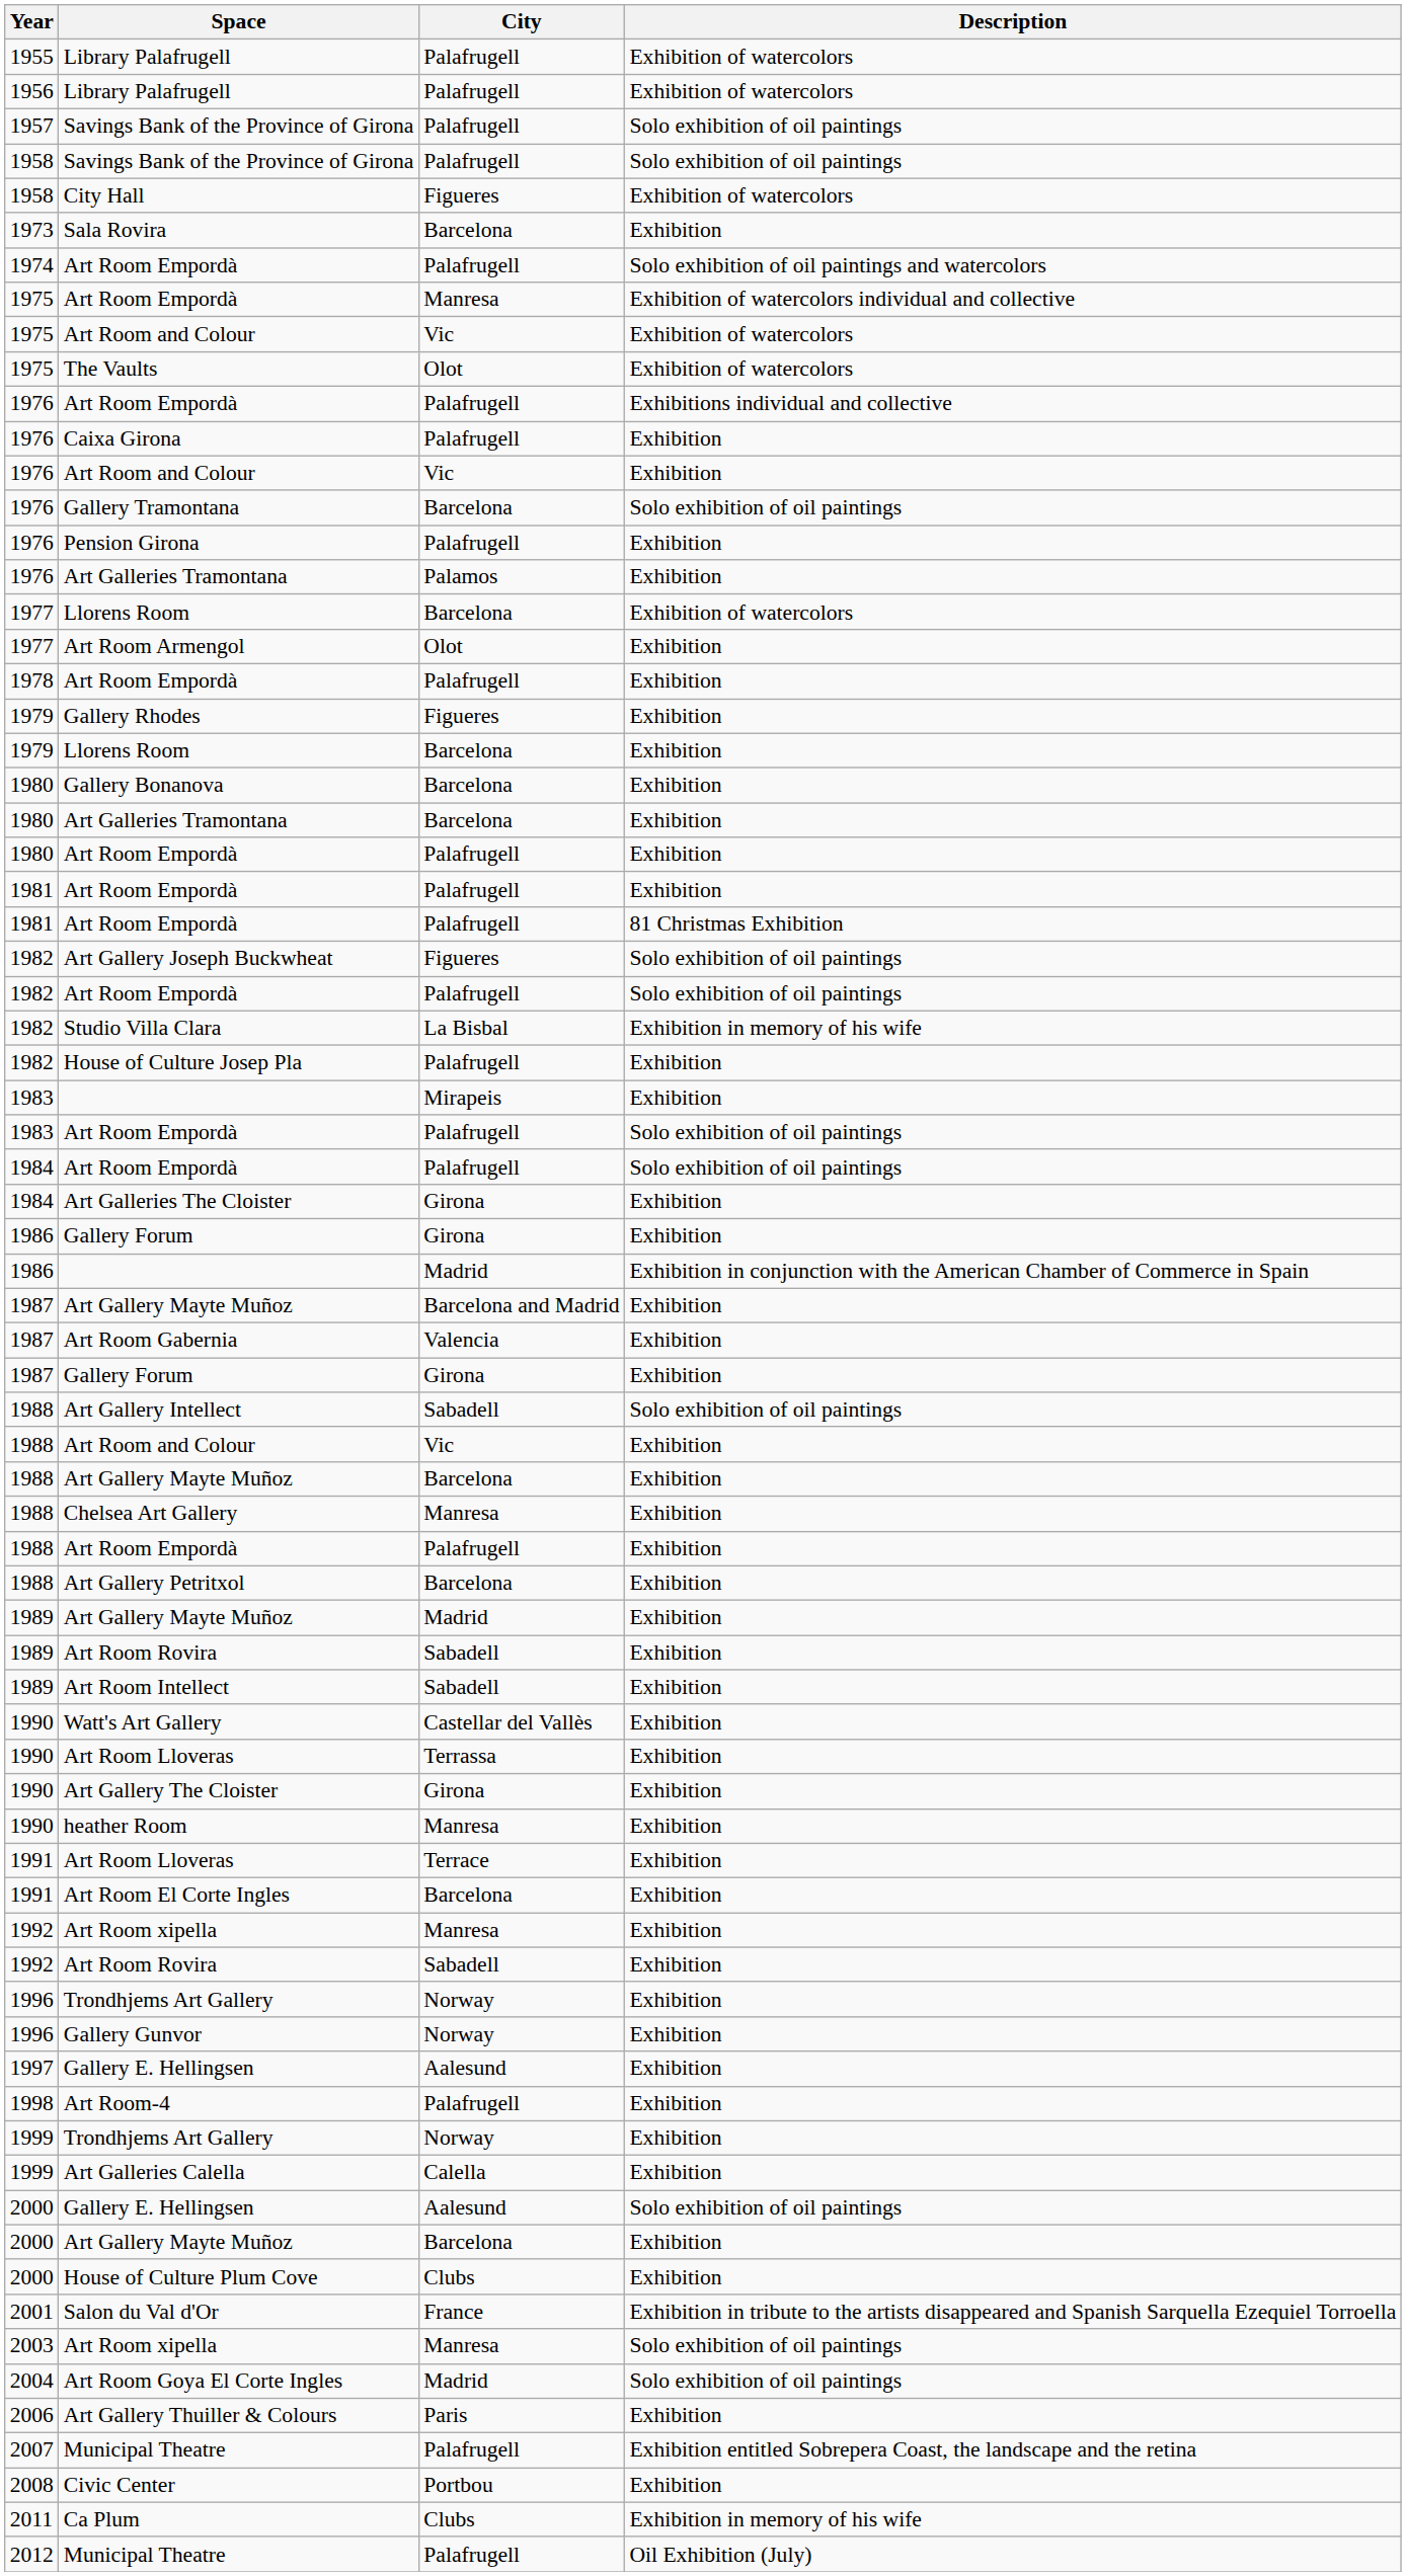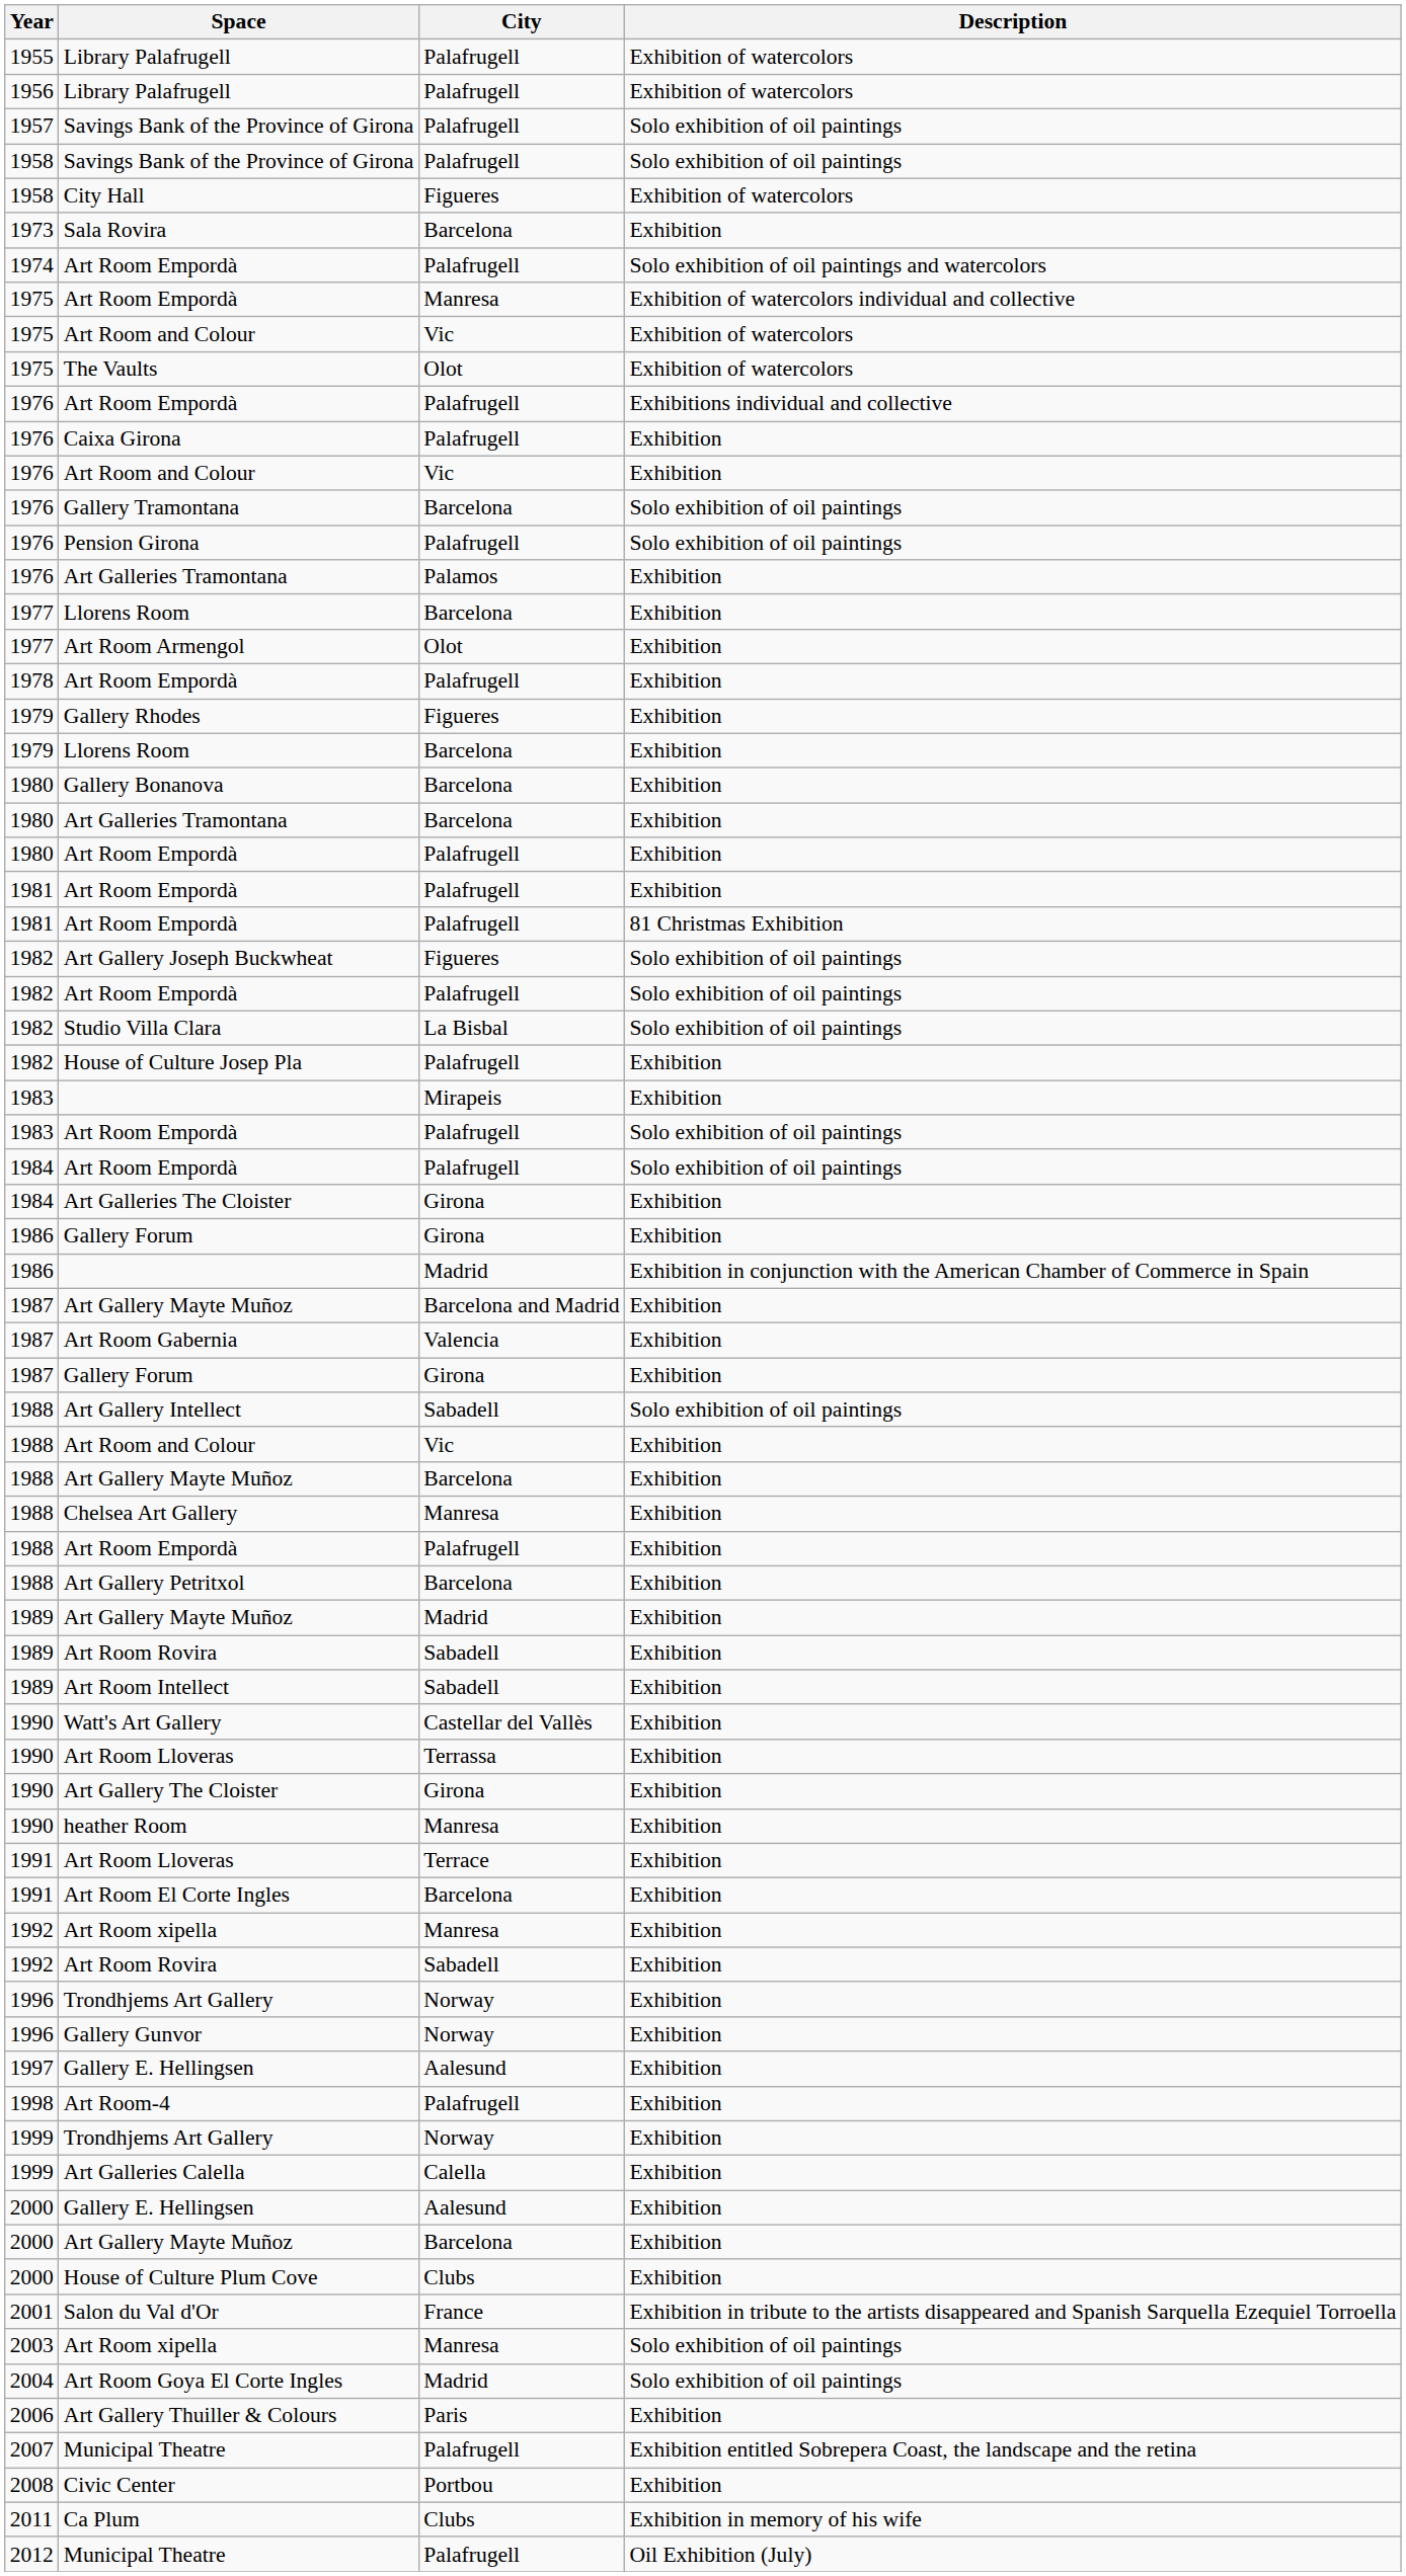 <table Class = "sortable wikitable" border = "1"  |>
 <tr>
 <th scope = col>Year</th>
 <th scope = col>Space</th>
 <th scope = col>City</th>
 <th scope = col>Description</th>
 </tr>
 <tr ---->
 <td>1955</td>
 <td>Library Palafrugell</td>
 <td>Palafrugell</td>
 <td>Exhibition of watercolors</td>
 </tr>
 <tr>
 <td>1956</td>
 <td>Library Palafrugell</td>
 <td>Palafrugell</td>
 <td>Exhibition of watercolors</td>
 </tr>
 <tr>
 <td>1957</td>
 <td>Savings Bank of the Province of Girona</td>
 <td>Palafrugell</td>
 <td>Solo exhibition of oil paintings</td>
 </tr>
 <tr>
 <td>1958</td>
 <td>Savings Bank of the Province of Girona</td>
 <td>Palafrugell</td>
 <td>Solo exhibition of oil paintings</td>
 </tr>
 <tr>
 <td>1958</td>
 <td>City Hall</td>
 <td>Figueres</td>
 <td>Exhibition of watercolors</td>
 </tr>
 <tr>
 <td>1973</td>
 <td>Sala Rovira</td>
 <td>Barcelona</td>
 <td>Exhibition</td>
 </tr>
 <tr>
 <td>1974</td>
 <td>Art Room Empordà</td>
 <td>Palafrugell</td>
 <td>Solo exhibition of oil paintings and watercolors</td>
 </tr>
 <tr>
 <td>1975</td>
 <td>Art Room Empordà</td>
 <td>Manresa</td>
 <td>Exhibition of watercolors individual and collective</td>
 </tr>
 <tr>
 <td>1975</td>
 <td>Art Room and Colour</td>
 <td>Vic</td>
 <td>Exhibition of watercolors</td>
 </tr>
 <tr>
 <td>1975</td>
 <td>The Vaults</td>
 <td>Olot</td>
 <td>Exhibition of watercolors</td>
 </tr>
 <tr>
 <td>1976</td>
 <td>Art Room Empordà</td>
 <td>Palafrugell</td>
 <td>Exhibitions individual and collective</td>
 </tr>
 <tr>
 <td>1976</td>
 <td>Caixa Girona</td>
 <td>Palafrugell</td>
 <td>Exhibition</td>
 </tr>
 <tr>
 <td>1976</td>
 <td>Art Room and Colour</td>
 <td>Vic</td>
 <td>Exhibition</td>
 </tr>
 <tr>
 <td>1976</td>
 <td>Gallery Tramontana</td>
 <td>Barcelona</td>
 <td>Solo exhibition of oil paintings</td>
 </tr>
 <tr>
 <td>1976</td>
 <td>Pension Girona</td>
 <td>Palafrugell</td>
-<td>Exhibition</td>
+<td>Solo exhibition of oil paintings</td>
 </tr>
 <tr>
 <td>1976</td>
 <td>Art Galleries Tramontana</td>
 <td>Palamos</td>
 <td>Exhibition</td>
 </tr>
 <tr>
 <td>1977</td>
 <td>Llorens Room</td>
 <td>Barcelona</td>
-<td>Exhibition of watercolors</td>
+<td>Exhibition</td>
 </tr>
 <tr>
 <td>1977</td>
 <td>Art Room Armengol</td>
 <td>Olot</td>
 <td>Exhibition</td>
 </tr>
 <tr>
 <td>1978</td>
 <td>Art Room Empordà</td>
 <td>Palafrugell</td>
 <td>Exhibition</td>
 </tr>
 <tr>
 <td>1979</td>
 <td>Gallery Rhodes</td>
 <td>Figueres</td>
 <td>Exhibition</td>
 </tr>
 <tr>
 <td>1979</td>
 <td>Llorens Room</td>
 <td>Barcelona</td>
 <td>Exhibition</td>
 </tr>
 <tr>
 <td>1980</td>
 <td>Gallery Bonanova</td>
 <td>Barcelona</td>
 <td>Exhibition</td>
 </tr>
 <tr>
 <td>1980</td>
 <td>Art Galleries Tramontana</td>
 <td>Barcelona</td>
 <td>Exhibition</td>
 </tr>
 <tr>
 <td>1980</td>
 <td>Art Room Empordà</td>
 <td>Palafrugell</td>
 <td>Exhibition</td>
 </tr>
 <tr>
 <td>1981</td>
 <td>Art Room Empordà</td>
 <td>Palafrugell</td>
 <td>Exhibition</td>
 </tr>
 <tr>
 <td>1981</td>
 <td>Art Room Empordà</td>
 <td>Palafrugell</td>
 <td>81 Christmas Exhibition</td>
 </tr>
 <tr>
 <td>1982</td>
 <td>Art Gallery Joseph Buckwheat</td>
 <td>Figueres</td>
 <td>Solo exhibition of oil paintings</td>
 </tr>
 <tr>
 <td>1982</td>
 <td>Art Room Empordà</td>
 <td>Palafrugell</td>
 <td>Solo exhibition of oil paintings</td>
 </tr>
 <tr>
 <td>1982</td>
 <td>Studio Villa Clara</td>
 <td>La Bisbal</td>
-<td>Exhibition in memory of his wife</td>
+<td>Solo exhibition of oil paintings</td>
 </tr>
 <tr>
 <td>1982</td>
 <td>House of Culture Josep Pla</td>
 <td>Palafrugell</td>
 <td>Exhibition</td>
 </tr>
 <tr>
 <td>1983</td>
 <td></td>
 <td>Mirapeis</td>
 <td>Exhibition</td>
 </tr>
 <tr>
 <td>1983</td>
 <td>Art Room Empordà</td>
 <td>Palafrugell</td>
 <td>Solo exhibition of oil paintings</td>
 </tr>
 <tr>
 <td>1984</td>
 <td>Art Room Empordà</td>
 <td>Palafrugell</td>
 <td>Solo exhibition of oil paintings</td>
 </tr>
 <tr>
 <td>1984</td>
 <td>Art Galleries The Cloister</td>
 <td>Girona</td>
 <td>Exhibition</td>
 </tr>
 <tr>
 <td>1986</td>
 <td>Gallery Forum</td>
 <td>Girona</td>
 <td>Exhibition</td>
 </tr>
 <tr>
 <td>1986</td>
 <td></td>
 <td>Madrid</td>
 <td>Exhibition in conjunction with the American Chamber of Commerce in Spain</td>
 </tr>
 <tr>
 <td>1987</td>
 <td>Art Gallery Mayte Muñoz</td>
 <td>Barcelona and Madrid</td>
 <td>Exhibition</td>
 </tr>
 <tr>
 <td>1987</td>
 <td>Art Room Gabernia</td>
 <td>Valencia</td>
 <td>Exhibition</td>
 </tr>
 <tr>
 <td>1987</td>
 <td>Gallery Forum</td>
 <td>Girona</td>
 <td>Exhibition</td>
 </tr>
 <tr>
 <td>1988</td>
 <td>Art Gallery Intellect</td>
 <td>Sabadell</td>
 <td>Solo exhibition of oil paintings</td>
 </tr>
 <tr>
 <td>1988</td>
 <td>Art Room and Colour</td>
 <td>Vic</td>
 <td>Exhibition</td>
 </tr>
 <tr>
 <td>1988</td>
 <td>Art Gallery Mayte Muñoz</td>
 <td>Barcelona</td>
 <td>Exhibition</td>
 </tr>
 <tr>
 <td>1988</td>
 <td>Chelsea Art Gallery</td>
 <td>Manresa</td>
 <td>Exhibition</td>
 </tr>
 <tr>
 <td>1988</td>
 <td>Art Room Empordà</td>
 <td>Palafrugell</td>
 <td>Exhibition</td>
 </tr>
 <tr>
 <td>1988</td>
 <td>Art Gallery Petritxol</td>
 <td>Barcelona</td>
 <td>Exhibition</td>
 </tr>
 <tr>
 <td>1989</td>
 <td>Art Gallery Mayte Muñoz</td>
 <td>Madrid</td>
 <td>Exhibition</td>
 </tr>
 <tr>
 <td>1989</td>
 <td>Art Room Rovira</td>
 <td>Sabadell</td>
 <td>Exhibition</td>
 </tr>
 <tr>
 <td>1989</td>
 <td>Art Room Intellect</td>
 <td>Sabadell</td>
 <td>Exhibition</td>
 </tr>
 <tr>
 <td>1990</td>
 <td>Watt's Art Gallery</td>
 <td>Castellar del Vallès</td>
 <td>Exhibition</td>
 </tr>
 <tr>
 <td>1990</td>
 <td>Art Room Lloveras</td>
 <td>Terrassa</td>
 <td>Exhibition</td>
 </tr>
 <tr>
 <td>1990</td>
 <td>Art Gallery The Cloister</td>
 <td>Girona</td>
 <td>Exhibition</td>
 </tr>
 <tr>
 <td>1990</td>
 <td>heather Room</td>
 <td>Manresa</td>
 <td>Exhibition</td>
 </tr>
 <tr>
 <td>1991</td>
 <td>Art Room Lloveras</td>
 <td>Terrace</td>
 <td>Exhibition</td>
 </tr>
 <tr>
 <td>1991</td>
 <td>Art Room El Corte Ingles</td>
 <td>Barcelona</td>
 <td>Exhibition</td>
 </tr>
 <tr>
 <td>1992</td>
 <td>Art Room xipella</td>
 <td>Manresa</td>
 <td>Exhibition</td>
 </tr>
 <tr>
 <td>1992</td>
 <td>Art Room Rovira</td>
 <td>Sabadell</td>
 <td>Exhibition</td>
 </tr>
 <tr>
 <td>1996</td>
 <td>Trondhjems Art Gallery</td>
 <td>Norway</td>
 <td>Exhibition</td>
 </tr>
 <tr>
 <td>1996</td>
 <td>Gallery Gunvor</td>
 <td>Norway</td>
 <td>Exhibition</td>
 </tr>
 <tr>
 <td>1997</td>
 <td>Gallery E. Hellingsen</td>
 <td>Aalesund</td>
 <td>Exhibition</td>
 </tr>
 <tr>
 <td>1998</td>
 <td>Art Room-4</td>
 <td>Palafrugell</td>
 <td>Exhibition</td>
 </tr>
 <tr>
 <td>1999</td>
 <td>Trondhjems Art Gallery</td>
 <td>Norway</td>
 <td>Exhibition</td>
 </tr>
 <tr>
 <td>1999</td>
 <td>Art Galleries Calella</td>
 <td>Calella</td>
 <td>Exhibition</td>
 </tr>
 <tr>
 <td>2000</td>
 <td>Gallery E. Hellingsen</td>
 <td>Aalesund</td>
-<td>Solo exhibition of oil paintings</td>
+<td>Exhibition</td>
 </tr>
 <tr>
 <td>2000</td>
 <td>Art Gallery Mayte Muñoz</td>
 <td>Barcelona</td>
 <td>Exhibition</td>
 </tr>
 <tr>
 <td>2000</td>
 <td>House of Culture Plum Cove</td>
 <td>Clubs</td>
 <td>Exhibition</td>
 </tr>
 <tr>
 <td>2001</td>
 <td>Salon du Val d'Or</td>
 <td>France</td>
 <td>Exhibition in tribute to the artists disappeared and Spanish Sarquella Ezequiel Torroella</td>
 </tr>
 <tr>
 <td>2003</td>
 <td>Art Room xipella</td>
 <td>Manresa</td>
 <td>Solo exhibition of oil paintings</td>
 </tr>
 <tr>
 <td>2004</td>
 <td>Art Room Goya El Corte Ingles</td>
 <td>Madrid</td>
 <td>Solo exhibition of oil paintings</td>
 </tr>
 <tr>
 <td>2006</td>
 <td>Art Gallery Thuiller & Colours</td>
 <td>Paris</td>
 <td>Exhibition</td>
 </tr>
 <tr>
 <td>2007</td>
 <td>Municipal Theatre</td>
 <td>Palafrugell</td>
 <td>Exhibition entitled Sobrepera Coast, the landscape and the retina</td>
 </tr>
 <tr>
 <td>2008</td>
 <td>Civic Center</td>
 <td>Portbou</td>
 <td>Exhibition</td>
 </tr>
 <tr>
 <td>2011</td>
 <td>Ca Plum</td>
 <td>Clubs</td>
 <td>Exhibition in memory of his wife</td>
 </tr>
 <tr>
 <td>2012</td>
 <td>Municipal Theatre</td>
 <td>Palafrugell</td>
 <td>Oil Exhibition (July)</td>
 </tr>
 </table>
